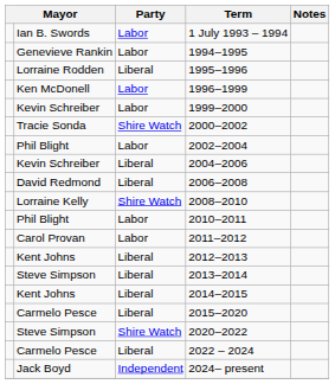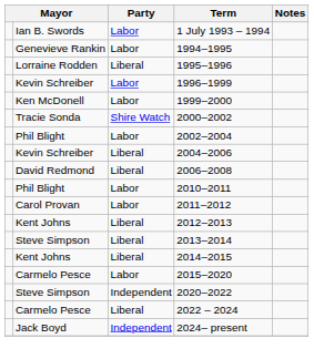 <table class="wikitable">
 <tr>
 <th colspan="2">Mayor</th>
 <th>Party</th>
 <th>Term</th>
 <th>Notes</th>
 </tr>
 <tr>
 <td> </td>
 <td>Ian B. Swords</td>
 <td><a href='#'>Labor</a></td>
 <td>1 July 1993 – 1994</td>
 <td></td>
 </tr>
 <tr>
 <td> </td>
 <td>Genevieve Rankin</td>
 <td>Labor</td>
 <td>1994–1995</td>
 <td></td>
 </tr>
 <tr>
 <td> </td>
 <td>Lorraine Rodden</td>
 <td>Liberal</td>
 <td>1995–1996</td>
 <td></td>
 </tr>
 <tr>
 <td> </td>
-<td>Ken McDonell</td>
+<td>Kevin Schreiber</td>
 <td><a href='#'>Labor</a></td>
 <td>1996–1999</td>
 <td></td>
 </tr>
 <tr>
 <td> </td>
-<td>Kevin Schreiber</td>
+<td>Ken McDonell</td>
 <td>Labor</td>
 <td>1999–2000</td>
 <td></td>
 </tr>
 <tr>
 <td> </td>
 <td>Tracie Sonda</td>
 <td><a href='#'>Shire Watch</a></td>
 <td>2000–2002</td>
 <td></td>
 </tr>
 <tr>
 <td> </td>
 <td>Phil Blight</td>
 <td>Labor</td>
 <td>2002–2004</td>
 <td></td>
 </tr>
 <tr>
 <td> </td>
 <td>Kevin Schreiber</td>
 <td>Liberal</td>
 <td>2004–2006</td>
 <td></td>
 </tr>
 <tr>
 <td> </td>
 <td>David Redmond</td>
 <td>Liberal</td>
 <td>2006–2008</td>
-<td></td>
-</tr>
-<tr>
-<td> </td>
-<td>Lorraine Kelly</td>
-<td><a href='#'>Shire Watch</a></td>
-<td>2008–2010</td>
 <td></td>
 </tr>
 <tr>
 <td> </td>
 <td>Phil Blight</td>
 <td>Labor</td>
 <td>2010–2011</td>
 <td></td>
 </tr>
 <tr>
 <td> </td>
 <td>Carol Provan</td>
 <td>Labor</td>
 <td>2011–2012</td>
 <td></td>
 </tr>
 <tr>
 <td> </td>
 <td>Kent Johns</td>
 <td>Liberal</td>
 <td>2012–2013</td>
 <td></td>
 </tr>
 <tr>
 <td> </td>
 <td>Steve Simpson</td>
 <td>Liberal</td>
 <td>2013–2014</td>
 <td></td>
 </tr>
 <tr>
 <td> </td>
 <td>Kent Johns</td>
 <td>Liberal</td>
 <td>2014–2015</td>
 <td></td>
 </tr>
 <tr>
 <td> </td>
 <td>Carmelo Pesce</td>
-<td>Liberal</td>
+<td>Labor</td>
 <td>2015–2020</td>
 <td></td>
 </tr>
 <tr>
 <td> </td>
 <td>Steve Simpson</td>
-<td><a href='#'>Shire Watch</a></td>
+<td>Independent</td>
 <td>2020–2022</td>
 <td></td>
 </tr>
 <tr>
 <td> </td>
 <td>Carmelo Pesce</td>
 <td>Liberal</td>
 <td>2022 – 2024</td>
 <td></td>
 </tr>
 <tr>
 <td> </td>
 <td>Jack Boyd</td>
 <td><a href='#'>Independent</a></td>
 <td>2024– present</td>
 <td></td>
 </tr>
 <tr>
 </tr>
 </table>
